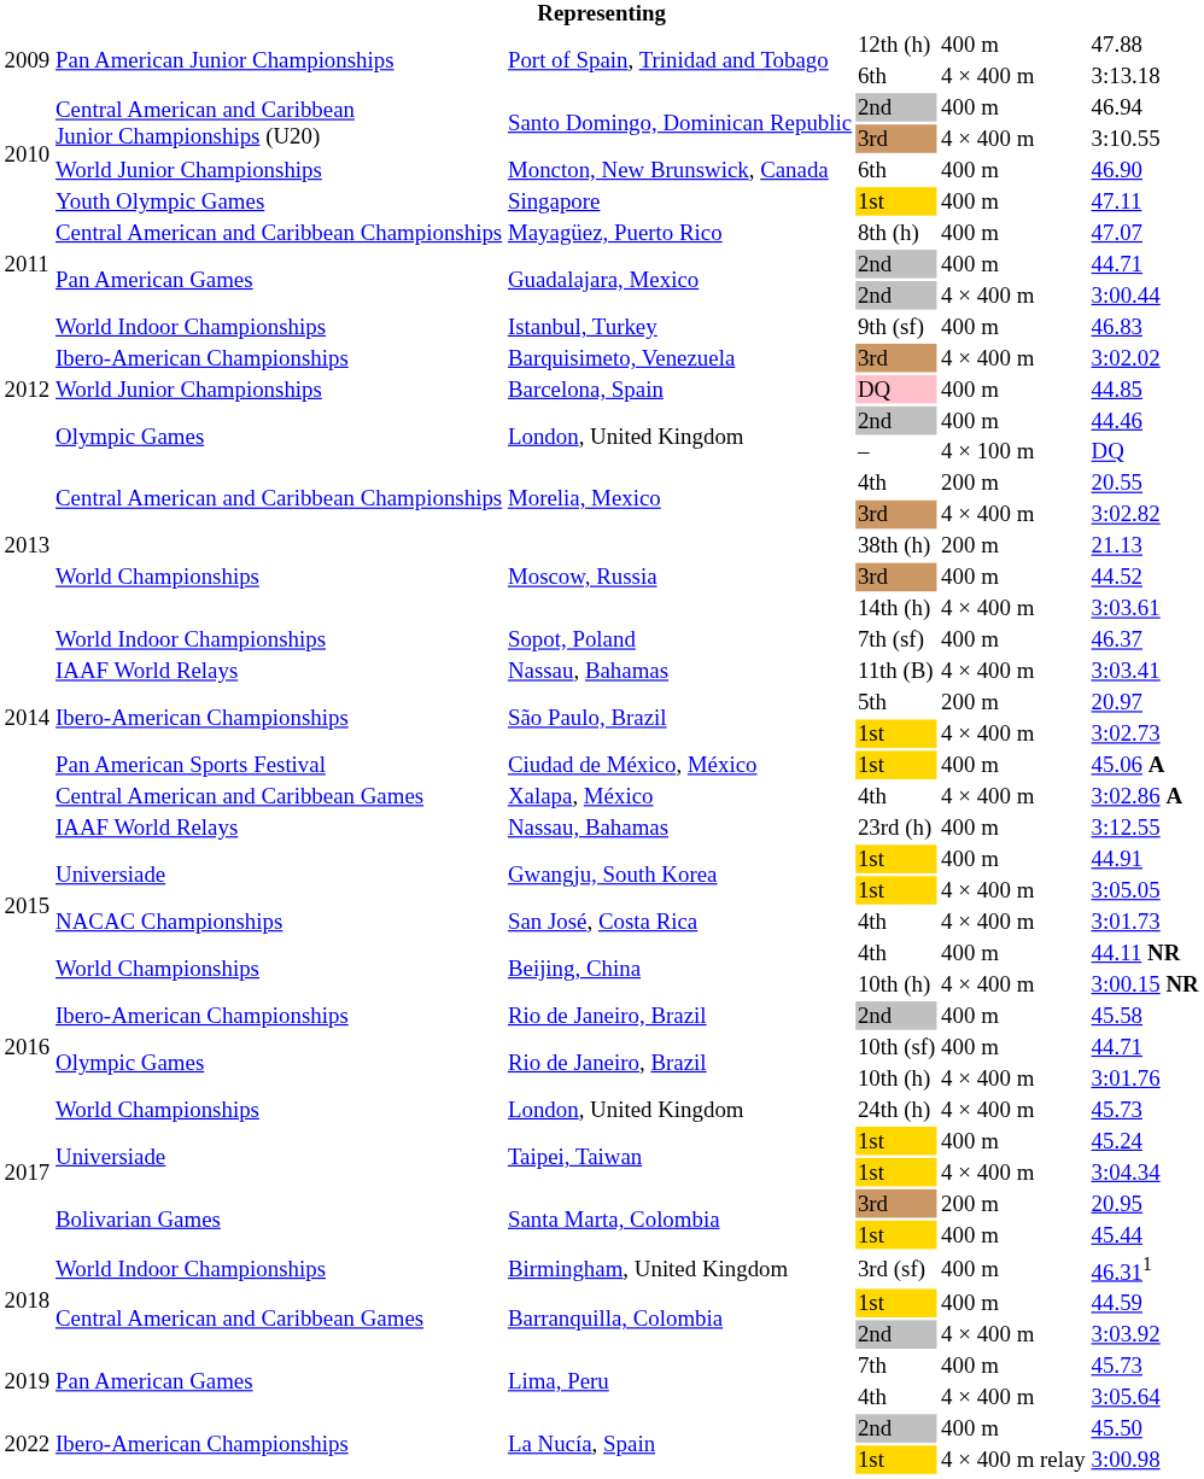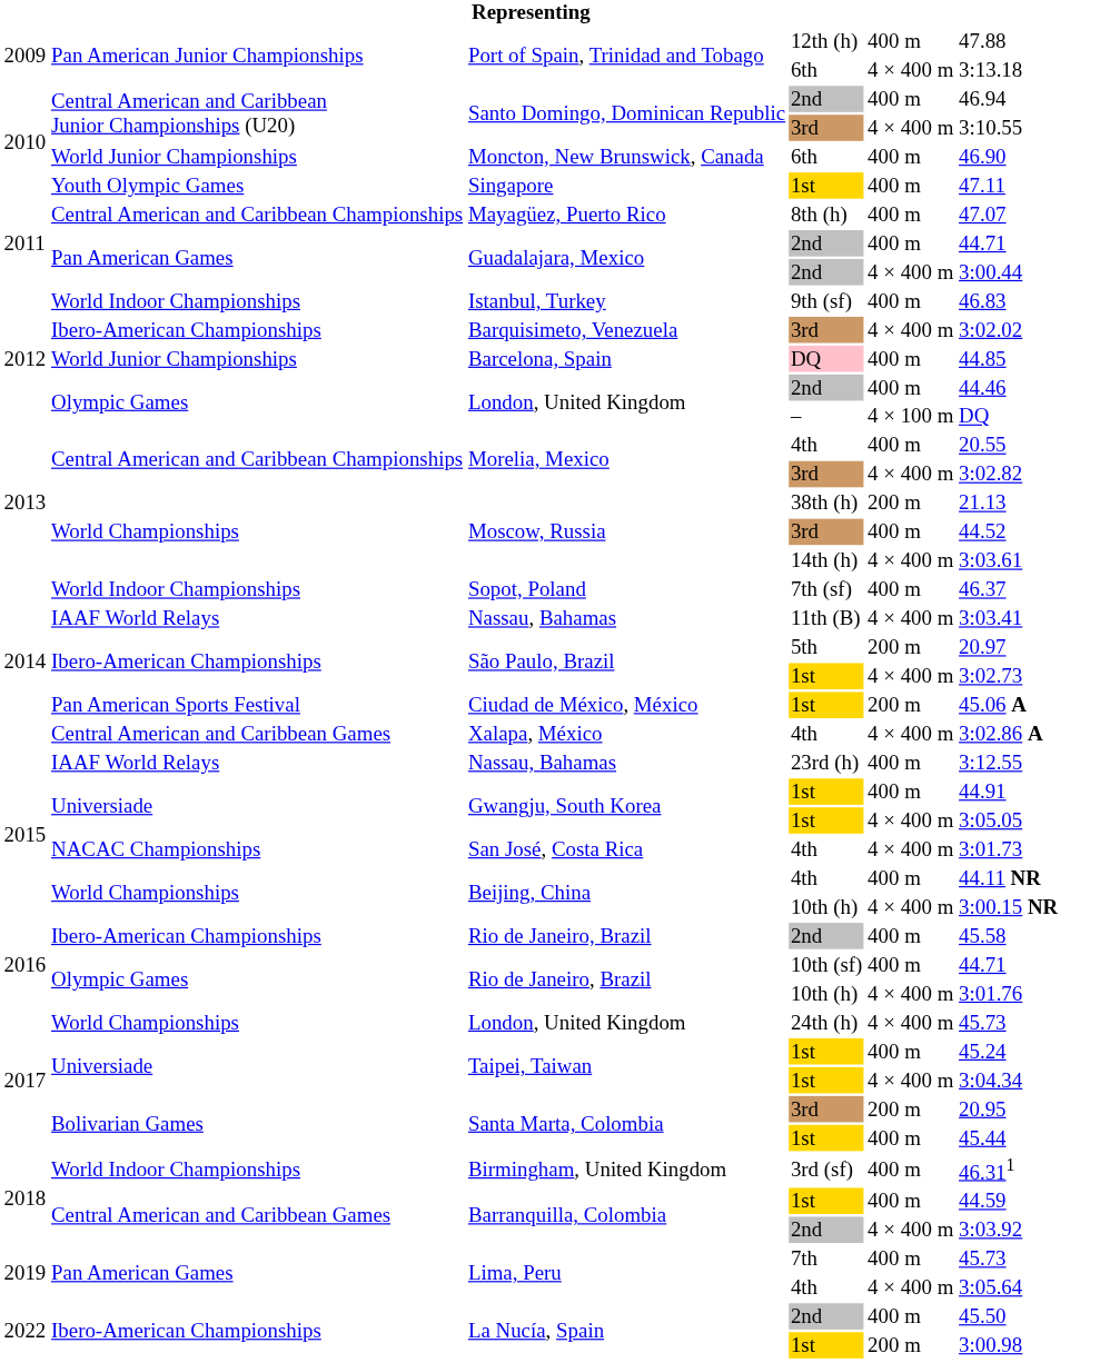 <table>
 <tr>
 <th colspan="6">Representing </th>
 </tr>
 <tr>
 <td rowspan=2>2009</td>
 <td rowspan=2><a href='#'>Pan American Junior Championships</a></td>
 <td rowspan=2><a href='#'>Port of Spain</a>, <a href='#'>Trinidad and Tobago</a></td>
 <td>12th (h)</td>
 <td>400 m</td>
 <td>47.88</td>
 </tr>
 <tr>
 <td>6th</td>
 <td>4 × 400 m</td>
 <td>3:13.18</td>
 </tr>
 <tr>
 <td rowspan=4>2010</td>
 <td rowspan=2><a href='#'>Central American and Caribbean<br>Junior Championships</a> (U20)</td>
 <td rowspan=2><a href='#'>Santo Domingo, Dominican Republic</a></td>
 <td style="background:silver;">2nd</td>
 <td>400 m</td>
 <td>46.94</td>
 </tr>
 <tr>
 <td style="background:#c96;">3rd</td>
 <td>4 × 400 m</td>
 <td>3:10.55</td>
 </tr>
 <tr>
 <td><a href='#'>World Junior Championships</a></td>
 <td><a href='#'>Moncton, New Brunswick</a>, <a href='#'>Canada</a></td>
 <td>6th</td>
 <td>400 m</td>
 <td><a href='#'>46.90</a></td>
 </tr>
 <tr>
 <td><a href='#'>Youth Olympic Games</a></td>
 <td><a href='#'>Singapore</a></td>
 <td bgcolor=gold>1st</td>
 <td>400 m</td>
 <td><a href='#'>47.11</a></td>
 </tr>
 <tr>
 <td rowspan=3>2011</td>
 <td><a href='#'>Central American and Caribbean Championships</a></td>
 <td><a href='#'>Mayagüez, Puerto Rico</a></td>
 <td>8th (h)</td>
 <td>400 m</td>
 <td><a href='#'>47.07</a></td>
 </tr>
 <tr>
 <td rowspan=2><a href='#'>Pan American Games</a></td>
 <td rowspan=2><a href='#'>Guadalajara, Mexico</a></td>
 <td style="background:silver;">2nd</td>
 <td>400 m</td>
 <td><a href='#'>44.71</a></td>
 </tr>
 <tr>
 <td style="background:silver;">2nd</td>
 <td>4 × 400 m</td>
 <td><a href='#'>3:00.44</a></td>
 </tr>
 <tr>
 <td rowspan=5>2012</td>
 <td><a href='#'>World Indoor Championships</a></td>
 <td><a href='#'>Istanbul, Turkey</a></td>
 <td>9th (sf)</td>
 <td>400 m</td>
 <td><a href='#'>46.83</a></td>
 </tr>
 <tr>
 <td><a href='#'>Ibero-American Championships</a></td>
 <td><a href='#'>Barquisimeto, Venezuela</a></td>
 <td style="background:#c96;">3rd</td>
 <td>4 × 400 m</td>
 <td><a href='#'>3:02.02</a></td>
 </tr>
 <tr>
 <td><a href='#'>World Junior Championships</a></td>
 <td><a href='#'>Barcelona, Spain</a></td>
 <td style="background:pink">DQ</td>
 <td>400 m</td>
 <td><a href='#'>44.85</a></td>
 </tr>
 <tr>
 <td rowspan=2><a href='#'>Olympic Games</a></td>
 <td rowspan=2><a href='#'>London</a>, United Kingdom</td>
 <td style="background:silver;">2nd</td>
 <td>400 m</td>
 <td><a href='#'>44.46</a></td>
 </tr>
 <tr>
 <td>–</td>
 <td>4 × 100 m</td>
 <td><a href='#'>DQ</a></td>
 </tr>
 <tr>
 <td rowspan=5>2013</td>
 <td rowspan=2><a href='#'>Central American and Caribbean Championships</a></td>
 <td rowspan=2><a href='#'>Morelia, Mexico</a></td>
 <td>4th</td>
-<td>200 m</td>
+<td>400 m</td>
 <td><a href='#'>20.55</a></td>
 </tr>
 <tr>
 <td style="background:#c96;">3rd</td>
 <td>4 × 400 m</td>
 <td><a href='#'>3:02.82</a></td>
 </tr>
 <tr>
 <td rowspan=3><a href='#'>World Championships</a></td>
 <td rowspan=3><a href='#'>Moscow, Russia</a></td>
 <td>38th (h)</td>
 <td>200 m</td>
 <td><a href='#'>21.13</a></td>
 </tr>
 <tr>
 <td style="background:#c96;">3rd</td>
 <td>400 m</td>
 <td><a href='#'>44.52</a></td>
 </tr>
 <tr>
 <td>14th (h)</td>
 <td>4 × 400 m</td>
 <td><a href='#'>3:03.61</a></td>
 </tr>
 <tr>
 <td rowspan=6>2014</td>
 <td><a href='#'>World Indoor Championships</a></td>
 <td><a href='#'>Sopot, Poland</a></td>
 <td>7th (sf)</td>
 <td>400 m</td>
 <td><a href='#'>46.37</a></td>
 </tr>
 <tr>
 <td><a href='#'>IAAF World Relays</a></td>
 <td><a href='#'>Nassau</a>, <a href='#'>Bahamas</a></td>
 <td>11th (B)</td>
 <td>4 × 400 m</td>
 <td><a href='#'>3:03.41</a></td>
 </tr>
 <tr>
 <td rowspan=2><a href='#'>Ibero-American Championships</a></td>
 <td rowspan=2><a href='#'>São Paulo, Brazil</a></td>
 <td>5th</td>
 <td>200 m</td>
 <td><a href='#'>20.97</a></td>
 </tr>
 <tr>
 <td bgcolor=gold>1st</td>
 <td>4 × 400 m</td>
 <td><a href='#'>3:02.73</a></td>
 </tr>
 <tr>
 <td><a href='#'>Pan American Sports Festival</a></td>
 <td><a href='#'>Ciudad de México</a>, <a href='#'>México</a></td>
 <td bgcolor=gold>1st</td>
-<td>400 m</td>
+<td>200 m</td>
 <td><a href='#'>45.06</a> <strong>A</strong></td>
 </tr>
 <tr>
 <td><a href='#'>Central American and Caribbean Games</a></td>
 <td><a href='#'>Xalapa</a>, <a href='#'>México</a></td>
 <td>4th</td>
 <td>4 × 400 m</td>
 <td><a href='#'>3:02.86</a> <strong>A</strong></td>
 </tr>
 <tr>
 <td rowspan=6>2015</td>
 <td><a href='#'>IAAF World Relays</a></td>
 <td><a href='#'>Nassau, Bahamas</a></td>
 <td>23rd (h)</td>
 <td>400 m</td>
 <td><a href='#'>3:12.55</a></td>
 </tr>
 <tr>
 <td rowspan=2><a href='#'>Universiade</a></td>
 <td rowspan=2><a href='#'>Gwangju, South Korea</a></td>
 <td bgcolor=gold>1st</td>
 <td>400 m</td>
 <td><a href='#'>44.91</a></td>
 </tr>
 <tr>
 <td bgcolor=gold>1st</td>
 <td>4 × 400 m</td>
 <td><a href='#'>3:05.05</a></td>
 </tr>
 <tr>
 <td><a href='#'>NACAC Championships</a></td>
 <td><a href='#'>San José</a>, <a href='#'>Costa Rica</a></td>
 <td>4th</td>
 <td>4 × 400 m</td>
 <td><a href='#'>3:01.73</a></td>
 </tr>
 <tr>
 <td rowspan=2><a href='#'>World Championships</a></td>
 <td rowspan=2><a href='#'>Beijing, China</a></td>
 <td>4th</td>
 <td>400 m</td>
 <td><a href='#'>44.11</a> <strong>NR</strong></td>
 </tr>
 <tr>
 <td>10th (h)</td>
 <td>4 × 400 m</td>
 <td><a href='#'>3:00.15</a> <strong>NR</strong></td>
 </tr>
 <tr>
 <td rowspan=3>2016</td>
 <td><a href='#'>Ibero-American Championships</a></td>
 <td><a href='#'>Rio de Janeiro, Brazil</a></td>
 <td bgcolor=silver>2nd</td>
 <td>400 m</td>
 <td><a href='#'>45.58</a></td>
 </tr>
 <tr>
 <td rowspan=2><a href='#'>Olympic Games</a></td>
 <td rowspan=2><a href='#'>Rio de Janeiro</a>, <a href='#'>Brazil</a></td>
 <td>10th (sf)</td>
 <td>400 m</td>
 <td><a href='#'>44.71</a></td>
 </tr>
 <tr>
 <td>10th (h)</td>
 <td>4 × 400 m</td>
 <td><a href='#'>3:01.76</a></td>
 </tr>
 <tr>
 <td rowspan=5>2017</td>
 <td><a href='#'>World Championships</a></td>
 <td><a href='#'>London</a>, United Kingdom</td>
 <td>24th (h)</td>
 <td>4 × 400 m</td>
 <td><a href='#'>45.73</a></td>
 </tr>
 <tr>
 <td rowspan=2><a href='#'>Universiade</a></td>
 <td rowspan=2><a href='#'>Taipei, Taiwan</a></td>
 <td bgcolor=gold>1st</td>
 <td>400 m</td>
 <td><a href='#'>45.24</a></td>
 </tr>
 <tr>
 <td bgcolor=gold>1st</td>
 <td>4 × 400 m</td>
 <td><a href='#'>3:04.34</a></td>
 </tr>
 <tr>
 <td rowspan=2><a href='#'>Bolivarian Games</a></td>
 <td rowspan=2><a href='#'>Santa Marta, Colombia</a></td>
 <td bgcolor=cc9966>3rd</td>
 <td>200 m</td>
 <td><a href='#'>20.95</a></td>
 </tr>
 <tr>
 <td bgcolor=gold>1st</td>
 <td>400 m</td>
 <td><a href='#'>45.44</a></td>
 </tr>
 <tr>
 <td rowspan=3>2018</td>
 <td><a href='#'>World Indoor Championships</a></td>
 <td><a href='#'>Birmingham</a>, United Kingdom</td>
 <td>3rd (sf)</td>
 <td>400 m</td>
 <td><a href='#'>46.31</a><sup>1</sup></td>
 </tr>
 <tr>
 <td rowspan=2><a href='#'>Central American and Caribbean Games</a></td>
 <td rowspan=2><a href='#'>Barranquilla, Colombia</a></td>
 <td bgcolor=gold>1st</td>
 <td>400 m</td>
 <td><a href='#'>44.59</a></td>
 </tr>
 <tr>
 <td bgcolor=silver>2nd</td>
 <td>4 × 400 m</td>
 <td><a href='#'>3:03.92</a></td>
 </tr>
 <tr>
 <td rowspan=2>2019</td>
 <td rowspan=2><a href='#'>Pan American Games</a></td>
 <td rowspan=2><a href='#'>Lima, Peru</a></td>
 <td>7th</td>
 <td>400 m</td>
 <td><a href='#'>45.73</a></td>
 </tr>
 <tr>
 <td>4th</td>
 <td>4 × 400 m</td>
 <td><a href='#'>3:05.64</a></td>
 </tr>
 <tr>
 <td rowspan=2>2022</td>
 <td rowspan=2><a href='#'>Ibero-American Championships</a></td>
 <td rowspan=2><a href='#'>La Nucía</a>, <a href='#'>Spain</a></td>
 <td bgcolor=silver>2nd</td>
 <td>400 m</td>
 <td><a href='#'>45.50</a></td>
 </tr>
 <tr>
 <td bgcolor=gold>1st</td>
-<td>4 × 400 m relay</td>
+<td>200 m</td>
 <td><a href='#'>3:00.98</a></td>
 </tr>
 </table>
